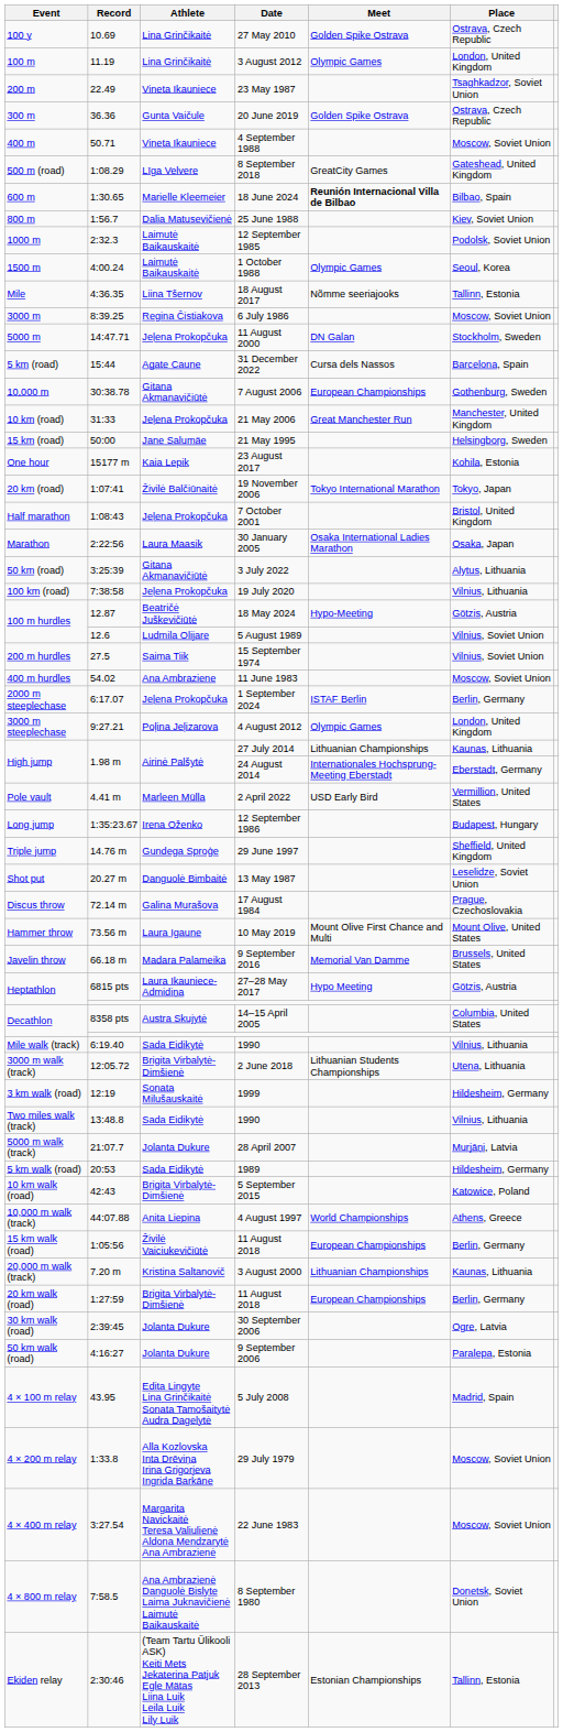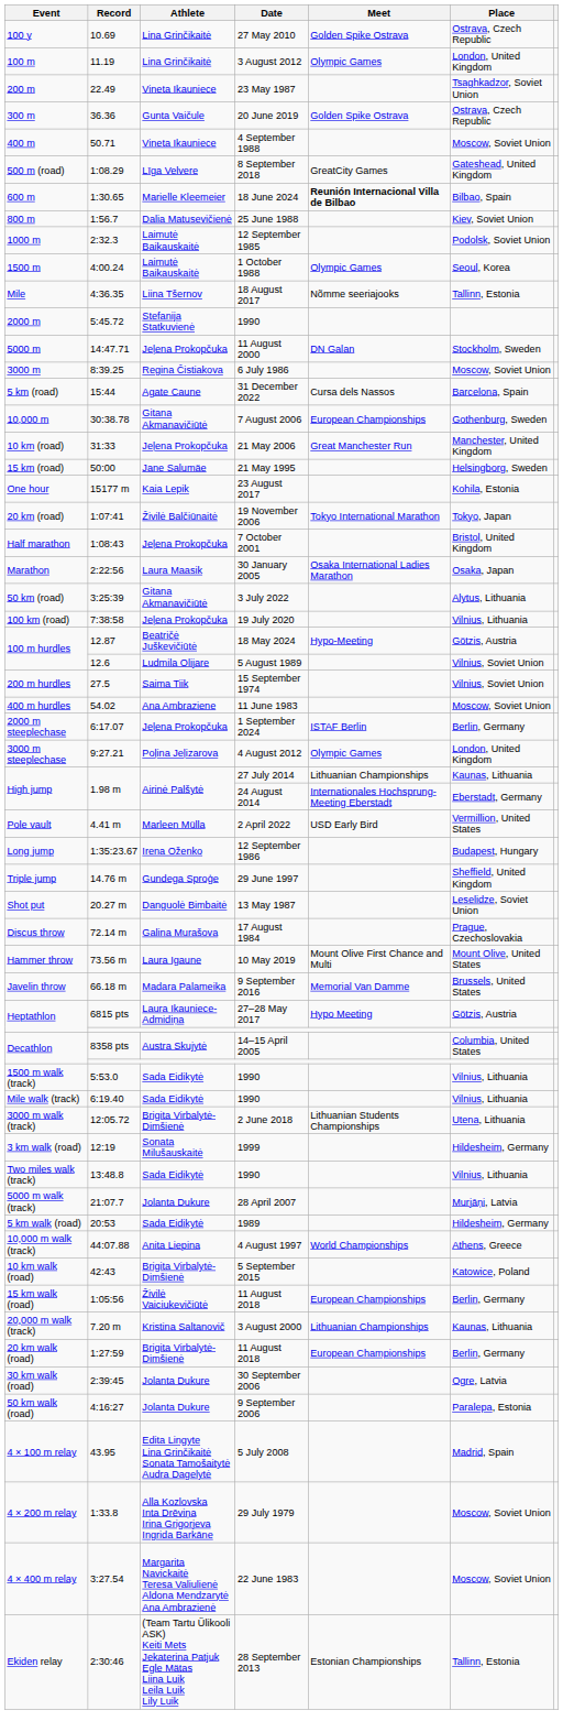 <table class="wikitable" style="font-size:95%; width: 95%;">
 <tr>
 <th>Event</th>
 <th>Record</th>
 <th>Athlete</th>
 <th>Date</th>
 <th>Meet</th>
 <th>Place</th>
 <th></th>
 </tr>
 <tr>
 <td><a href='#'>100 y</a></td>
 <td>10.69 </td>
 <td> <a href='#'>Lina Grinčikaitė</a></td>
 <td>27 May 2010</td>
 <td><a href='#'>Golden Spike Ostrava</a></td>
 <td><a href='#'>Ostrava</a>, Czech Republic</td>
 <td></td>
 </tr>
 <tr>
 <td><a href='#'>100 m</a></td>
 <td>11.19 </td>
 <td> <a href='#'>Lina Grinčikaitė</a></td>
 <td>3 August 2012</td>
 <td><a href='#'>Olympic Games</a></td>
 <td><a href='#'>London</a>, United Kingdom</td>
 <td></td>
 </tr>
 <tr>
 <td><a href='#'>200 m</a></td>
 <td>22.49</td>
 <td> <a href='#'>Vineta Ikauniece</a></td>
 <td>23 May 1987</td>
 <td></td>
 <td><a href='#'>Tsaghkadzor</a>, Soviet Union</td>
 <td></td>
 </tr>
 <tr>
 <td><a href='#'>300 m</a></td>
 <td>36.36</td>
 <td> <a href='#'>Gunta Vaičule</a></td>
 <td>20 June 2019</td>
 <td><a href='#'>Golden Spike Ostrava</a></td>
 <td><a href='#'>Ostrava</a>, Czech Republic</td>
 <td></td>
 </tr>
 <tr>
 <td><a href='#'>400 m</a></td>
 <td>50.71</td>
 <td> <a href='#'>Vineta Ikauniece</a></td>
 <td>4 September 1988</td>
 <td></td>
 <td><a href='#'>Moscow</a>, Soviet Union</td>
 <td></td>
 </tr>
 <tr>
 <td><a href='#'>500 m</a> (road)</td>
 <td>1:08.29</td>
 <td> <a href='#'>Līga Velvere</a></td>
 <td>8 September 2018</td>
 <td>GreatCity Games</td>
 <td><a href='#'>Gateshead</a>, United Kingdom</td>
 <td></td>
 </tr>
 <tr>
 <td><a href='#'>600 m</a></td>
 <td>1:30.65</td>
 <td> <a href='#'>Marielle Kleemeier</a></td>
 <td>18 June 2024</td>
 <td><strong>Reunión Internacional Villa de Bilbao</strong></td>
 <td><a href='#'>Bilbao</a>, Spain</td>
 <td></td>
 </tr>
 <tr>
 <td><a href='#'>800 m</a></td>
 <td>1:56.7</td>
 <td> <a href='#'>Dalia Matusevičienė</a></td>
 <td>25 June 1988</td>
 <td></td>
 <td><a href='#'>Kiev</a>, Soviet Union</td>
 <td></td>
 </tr>
 <tr>
 <td><a href='#'>1000 m</a></td>
 <td>2:32.3</td>
 <td> <a href='#'>Laimutė Baikauskaitė</a></td>
 <td>12 September 1985</td>
 <td></td>
 <td><a href='#'>Podolsk</a>, Soviet Union</td>
 <td></td>
 </tr>
 <tr>
 <td><a href='#'>1500 m</a></td>
 <td>4:00.24</td>
 <td> <a href='#'>Laimutė Baikauskaitė</a></td>
 <td>1 October 1988</td>
 <td><a href='#'>Olympic Games</a></td>
 <td><a href='#'>Seoul</a>, Korea</td>
 <td></td>
 </tr>
 <tr>
 <td><a href='#'>Mile</a></td>
 <td>4:36.35</td>
 <td> <a href='#'>Liina Tšernov</a></td>
 <td>18 August 2017</td>
 <td>Nõmme seeriajooks</td>
 <td><a href='#'>Tallinn</a>, Estonia</td>
 <td></td>
 </tr>
 <tr>
-<td><a href='#'>3000 m</a></td>
-<td>8:39.25</td>
-<td> <a href='#'>Regina Čistiakova</a></td>
-<td>6 July 1986</td>
+<td><a href='#'>2000 m</a></td>
+<td>5:45.72</td>
+<td> <a href='#'>Stefanija Statkuvienė</a></td>
+<td>1990</td>
 <td></td>
-<td><a href='#'>Moscow</a>, Soviet Union</td>
+<td></td>
 <td></td>
 </tr>
 <tr>
 <td><a href='#'>5000 m</a></td>
 <td>14:47.71</td>
 <td> <a href='#'>Jeļena Prokopčuka</a></td>
 <td>11 August 2000</td>
 <td><a href='#'>DN Galan</a></td>
 <td><a href='#'>Stockholm</a>, Sweden</td>
+<td></td>
+</tr>
+<tr>
+<td><a href='#'>3000 m</a></td>
+<td>8:39.25</td>
+<td> <a href='#'>Regina Čistiakova</a></td>
+<td>6 July 1986</td>
+<td></td>
+<td><a href='#'>Moscow</a>, Soviet Union</td>
 <td></td>
 </tr>
 <tr>
 <td><a href='#'>5 km</a> (road)</td>
 <td>15:44 </td>
 <td> <a href='#'>Agate Caune</a></td>
 <td>31 December 2022</td>
 <td>Cursa dels Nassos</td>
 <td><a href='#'>Barcelona</a>, Spain</td>
 <td></td>
 </tr>
 <tr>
 <td><a href='#'>10,000 m</a></td>
 <td>30:38.78</td>
 <td> <a href='#'>Gitana Akmanavičiūtė</a></td>
 <td>7 August 2006</td>
 <td><a href='#'>European Championships</a></td>
 <td><a href='#'>Gothenburg</a>, Sweden</td>
 <td></td>
 </tr>
 <tr>
 <td><a href='#'>10 km</a> (road)</td>
 <td>31:33</td>
 <td> <a href='#'>Jeļena Prokopčuka</a></td>
 <td>21 May 2006</td>
 <td><a href='#'>Great Manchester Run</a></td>
 <td><a href='#'>Manchester</a>, United Kingdom</td>
 <td></td>
 </tr>
 <tr>
 <td><a href='#'>15 km</a> (road)</td>
 <td>50:00</td>
 <td> <a href='#'>Jane Salumäe</a></td>
 <td>21 May 1995</td>
 <td></td>
 <td><a href='#'>Helsingborg</a>, Sweden</td>
 <td></td>
 </tr>
 <tr>
 <td><a href='#'>One hour</a></td>
 <td>15177 m</td>
 <td> <a href='#'>Kaia Lepik</a></td>
 <td>23 August 2017</td>
 <td></td>
 <td><a href='#'>Kohila</a>, Estonia</td>
 <td></td>
 </tr>
 <tr>
 <td><a href='#'>20 km</a> (road)</td>
 <td>1:07:41</td>
 <td> <a href='#'>Živilė Balčiūnaitė</a></td>
 <td>19 November 2006</td>
 <td><a href='#'>Tokyo International Marathon</a></td>
 <td><a href='#'>Tokyo</a>, Japan</td>
 <td></td>
 </tr>
 <tr>
 <td><a href='#'>Half marathon</a></td>
 <td>1:08:43</td>
 <td> <a href='#'>Jeļena Prokopčuka</a></td>
 <td>7 October 2001</td>
 <td></td>
 <td><a href='#'>Bristol</a>, United Kingdom</td>
 <td></td>
 </tr>
 <tr>
 <td><a href='#'>Marathon</a></td>
 <td>2:22:56</td>
 <td> <a href='#'>Laura Maasik</a></td>
 <td>30 January 2005</td>
 <td><a href='#'>Osaka International Ladies Marathon</a></td>
 <td><a href='#'>Osaka</a>, Japan</td>
 <td></td>
 </tr>
 <tr>
 <td><a href='#'>50 km</a> (road)</td>
 <td>3:25:39</td>
 <td> <a href='#'>Gitana Akmanavičiūtė</a></td>
 <td>3 July 2022</td>
 <td></td>
 <td><a href='#'>Alytus</a>, Lithuania</td>
 <td></td>
 </tr>
 <tr>
 <td><a href='#'>100 km</a> (road)</td>
 <td>7:38:58</td>
 <td> <a href='#'>Jeļena Prokopčuka</a></td>
 <td>19 July 2020</td>
 <td></td>
 <td><a href='#'>Vilnius</a>, Lithuania</td>
 <td></td>
 </tr>
 <tr>
 <td rowspan=2><a href='#'>100 m hurdles</a></td>
 <td>12.87 </td>
 <td> <a href='#'>Beatričė Juškevičiūtė</a></td>
 <td>18 May 2024</td>
 <td><a href='#'>Hypo-Meeting</a></td>
 <td><a href='#'>Götzis</a>, Austria</td>
 <td></td>
 </tr>
 <tr>
 <td>12.6 </td>
 <td> <a href='#'>Ludmila Olijare</a></td>
 <td>5 August 1989</td>
 <td></td>
 <td><a href='#'>Vilnius</a>, Soviet Union</td>
 <td></td>
 </tr>
 <tr>
 <td><a href='#'>200 m hurdles</a></td>
 <td>27.5 </td>
 <td> <a href='#'>Saima Tiik</a></td>
 <td>15 September 1974</td>
 <td></td>
 <td><a href='#'>Vilnius</a>, Soviet Union</td>
 <td></td>
 </tr>
 <tr>
 <td><a href='#'>400 m hurdles</a></td>
 <td>54.02</td>
 <td> <a href='#'>Ana Ambraziene</a></td>
 <td>11 June 1983</td>
 <td></td>
 <td><a href='#'>Moscow</a>, Soviet Union</td>
 <td></td>
 </tr>
 <tr>
 <td><a href='#'>2000 m steeplechase</a></td>
 <td>6:17.07</td>
 <td> <a href='#'>Jeļena Prokopčuka</a></td>
 <td>1 September 2024</td>
 <td><a href='#'>ISTAF Berlin</a></td>
 <td><a href='#'>Berlin</a>, Germany</td>
 <td></td>
 </tr>
 <tr>
 <td><a href='#'>3000 m steeplechase</a></td>
 <td>9:27.21</td>
 <td> <a href='#'>Poļina Jeļizarova</a></td>
 <td>4 August 2012</td>
 <td><a href='#'>Olympic Games</a></td>
 <td><a href='#'>London</a>, United Kingdom</td>
 <td></td>
 </tr>
 <tr>
 <td rowspan=2><a href='#'>High jump</a></td>
 <td rowspan=2>1.98 m</td>
 <td rowspan=2> <a href='#'>Airinė Palšytė</a></td>
 <td>27 July 2014</td>
 <td>Lithuanian Championships</td>
 <td><a href='#'>Kaunas</a>, Lithuania</td>
 <td></td>
 </tr>
 <tr>
 <td>24 August 2014</td>
 <td><a href='#'>Internationales Hochsprung-Meeting Eberstadt</a></td>
 <td><a href='#'>Eberstadt</a>, Germany</td>
 <td></td>
 </tr>
 <tr>
 <td><a href='#'>Pole vault</a></td>
 <td>4.41 m</td>
 <td> <a href='#'>Marleen Mülla</a></td>
 <td>2 April 2022</td>
 <td>USD Early Bird</td>
 <td><a href='#'>Vermillion</a>, United States</td>
 <td></td>
 </tr>
 <tr>
 <td><a href='#'>Long jump</a></td>
 <td>1:35:23.67</td>
 <td> <a href='#'>Irena Oženko</a></td>
 <td>12 September 1986</td>
 <td></td>
 <td><a href='#'>Budapest</a>, Hungary</td>
 <td></td>
 </tr>
 <tr>
 <td><a href='#'>Triple jump</a></td>
 <td>14.76 m </td>
 <td> <a href='#'>Gundega Sproģe</a></td>
 <td>29 June 1997</td>
 <td></td>
 <td><a href='#'>Sheffield</a>, United Kingdom</td>
 <td></td>
 </tr>
 <tr>
 <td><a href='#'>Shot put</a></td>
 <td>20.27 m</td>
 <td> <a href='#'>Danguolė Bimbaitė</a></td>
 <td>13 May 1987</td>
 <td></td>
 <td><a href='#'>Leselidze</a>, Soviet Union</td>
 <td></td>
 </tr>
 <tr>
 <td><a href='#'>Discus throw</a></td>
 <td>72.14 m</td>
 <td> <a href='#'>Galina Murašova</a></td>
 <td>17 August 1984</td>
 <td></td>
 <td><a href='#'>Prague</a>, Czechoslovakia</td>
 <td></td>
 </tr>
 <tr>
 <td><a href='#'>Hammer throw</a></td>
 <td>73.56 m</td>
 <td> <a href='#'>Laura Igaune</a></td>
 <td>10 May 2019</td>
 <td>Mount Olive First Chance and Multi</td>
 <td><a href='#'>Mount Olive</a>, United States</td>
 <td></td>
 </tr>
 <tr>
 <td><a href='#'>Javelin throw</a></td>
 <td>66.18 m</td>
 <td> <a href='#'>Madara Palameika</a></td>
 <td>9 September 2016</td>
 <td><a href='#'>Memorial Van Damme</a></td>
 <td><a href='#'>Brussels</a>, United States</td>
 <td></td>
 </tr>
 <tr>
 <td rowspan=2><a href='#'>Heptathlon</a></td>
 <td>6815 pts</td>
 <td> <a href='#'>Laura Ikauniece-Admidiņa</a></td>
 <td>27–28 May 2017</td>
 <td><a href='#'>Hypo Meeting</a></td>
 <td><a href='#'>Götzis</a>, Austria</td>
 <td></td>
 </tr>
 <tr>
 <td colspan=5></td>
 <td></td>
 </tr>
 <tr>
 <td rowspan=2><a href='#'>Decathlon</a></td>
 <td>8358 pts </td>
 <td> <a href='#'>Austra Skujytė</a></td>
 <td>14–15 April 2005</td>
 <td></td>
 <td><a href='#'>Columbia</a>, United States</td>
 <td></td>
 </tr>
 <tr>
 <td colspan=5></td>
 <td></td>
 </tr>
 <tr>
+<td><a href='#'>1500 m walk</a> (track)</td>
+<td>5:53.0</td>
+<td> <a href='#'>Sada Eidikytė</a></td>
+<td>1990</td>
+<td></td>
+<td><a href='#'>Vilnius</a>, Lithuania</td>
+<td></td>
+</tr>
+<tr>
 <td><a href='#'>Mile walk</a> (track)</td>
 <td>6:19.40</td>
 <td> <a href='#'>Sada Eidikytė</a></td>
 <td>1990</td>
 <td></td>
 <td><a href='#'>Vilnius</a>, Lithuania</td>
 <td></td>
 </tr>
 <tr>
 <td><a href='#'>3000 m walk</a> (track)</td>
 <td>12:05.72</td>
 <td> <a href='#'>Brigita Virbalytė-Dimšienė</a></td>
 <td>2 June 2018</td>
 <td>Lithuanian Students Championships</td>
 <td><a href='#'>Utena</a>, Lithuania</td>
 <td></td>
 </tr>
 <tr>
 <td><a href='#'>3 km walk</a> (road)</td>
 <td>12:19</td>
 <td> <a href='#'>Sonata Milušauskaitė</a></td>
 <td>1999</td>
 <td></td>
 <td><a href='#'>Hildesheim</a>, Germany</td>
 <td></td>
 </tr>
 <tr>
 <td><a href='#'>Two miles walk</a> (track)</td>
 <td>13:48.8</td>
 <td> <a href='#'>Sada Eidikytė</a></td>
 <td>1990</td>
 <td></td>
 <td><a href='#'>Vilnius</a>, Lithuania</td>
 <td></td>
 </tr>
 <tr>
 <td><a href='#'>5000 m walk</a> (track)</td>
 <td>21:07.7</td>
 <td> <a href='#'>Jolanta Dukure</a></td>
 <td>28 April 2007</td>
 <td></td>
 <td><a href='#'>Murjāņi</a>, Latvia</td>
 <td></td>
 </tr>
 <tr>
 <td><a href='#'>5 km walk</a> (road)</td>
 <td>20:53</td>
 <td> <a href='#'>Sada Eidikytė</a></td>
 <td>1989</td>
 <td></td>
 <td><a href='#'>Hildesheim</a>, Germany</td>
 <td></td>
 </tr>
 <tr>
+<td><a href='#'>10,000 m walk</a> (track)</td>
+<td>44:07.88</td>
+<td> <a href='#'>Anita Liepina</a></td>
+<td>4 August 1997</td>
+<td><a href='#'>World Championships</a></td>
+<td><a href='#'>Athens</a>, Greece</td>
+<td></td>
+</tr>
+<tr>
 <td><a href='#'>10 km walk</a> (road)</td>
 <td>42:43</td>
 <td> <a href='#'>Brigita Virbalytė-Dimšienė</a></td>
 <td>5 September 2015</td>
 <td></td>
 <td><a href='#'>Katowice</a>, Poland</td>
-<td></td>
-</tr>
-<tr>
-<td><a href='#'>10,000 m walk</a> (track)</td>
-<td>44:07.88</td>
-<td> <a href='#'>Anita Liepina</a></td>
-<td>4 August 1997</td>
-<td><a href='#'>World Championships</a></td>
-<td><a href='#'>Athens</a>, Greece</td>
 <td></td>
 </tr>
 <tr>
 <td><a href='#'>15 km walk</a> (road)</td>
 <td>1:05:56</td>
 <td> <a href='#'>Živilė Vaiciukevičiūtė</a></td>
 <td>11 August 2018</td>
 <td><a href='#'>European Championships</a></td>
 <td><a href='#'>Berlin</a>, Germany</td>
 <td></td>
 </tr>
 <tr>
 <td><a href='#'>20,000 m walk</a> (track)</td>
 <td>7.20 m </td>
 <td> <a href='#'>Kristina Saltanovič</a></td>
 <td>3 August 2000</td>
 <td><a href='#'>Lithuanian Championships</a></td>
 <td><a href='#'>Kaunas</a>, Lithuania</td>
 <td></td>
 </tr>
 <tr>
 <td><a href='#'>20 km walk</a> (road)</td>
 <td>1:27:59</td>
 <td> <a href='#'>Brigita Virbalytė-Dimšienė</a></td>
 <td>11 August 2018</td>
 <td><a href='#'>European Championships</a></td>
 <td><a href='#'>Berlin</a>, Germany</td>
 <td></td>
 </tr>
 <tr>
 <td><a href='#'>30 km walk</a> (road)</td>
 <td>2:39:45</td>
 <td> <a href='#'>Jolanta Dukure</a></td>
 <td>30 September 2006</td>
 <td></td>
 <td><a href='#'>Ogre</a>, Latvia</td>
 <td></td>
 </tr>
 <tr>
 <td><a href='#'>50 km walk</a> (road)</td>
 <td>4:16:27</td>
 <td> <a href='#'>Jolanta Dukure</a></td>
 <td>9 September 2006</td>
 <td></td>
 <td><a href='#'>Paralepa</a>, Estonia</td>
 <td></td>
 </tr>
 <tr>
 <td><a href='#'>4 × 100 m relay</a></td>
 <td>43.95</td>
 <td><br><a href='#'>Edita Lingyte</a><br><a href='#'>Lina Grinčikaitė</a><br><a href='#'>Sonata Tamošaitytė</a><br><a href='#'>Audra Dagelytė</a></td>
 <td>5 July 2008</td>
 <td></td>
 <td><a href='#'>Madrid</a>, Spain</td>
 <td></td>
 </tr>
 <tr>
 <td><a href='#'>4 × 200 m relay</a></td>
 <td>1:33.8</td>
 <td><br><a href='#'>Alla Kozlovska</a><br><a href='#'>Inta Drēviņa</a><br><a href='#'>Irina Grigorjeva</a><br><a href='#'>Ingrida Barkāne</a></td>
 <td>29 July 1979</td>
 <td></td>
 <td><a href='#'>Moscow</a>, Soviet Union</td>
 <td></td>
 </tr>
 <tr>
 <td><a href='#'>4 × 400 m relay</a></td>
 <td>3:27.54</td>
 <td><br><a href='#'>Margarita Navickaitė</a><br><a href='#'>Teresa Valiulienė</a><br><a href='#'>Aldona Mendzarytė</a><br><a href='#'>Ana Ambrazienė</a></td>
 <td>22 June 1983</td>
 <td></td>
 <td><a href='#'>Moscow</a>, Soviet Union</td>
 <td></td>
 </tr>
 <tr>
-<td><a href='#'>4 × 800 m relay</a></td>
-<td>7:58.5</td>
-<td><br><a href='#'>Ana Ambrazienė</a><br><a href='#'>Danguolė Bislyte</a><br><a href='#'>Laima Juknavičienė</a><br><a href='#'>Laimutė Baikauskaitė</a></td>
-<td>8 September 1980</td>
-<td></td>
-<td><a href='#'>Donetsk</a>, Soviet Union</td>
-<td></td>
-</tr>
-<tr>
 <td><a href='#'>Ekiden</a> relay</td>
 <td>2:30:46</td>
 <td> (Team Tartu Ülikooli ASK)<br><a href='#'>Keiti Mets</a><br><a href='#'>Jekaterina Patjuk</a><br><a href='#'>Egle Mätas</a><br><a href='#'>Liina Luik</a><br><a href='#'>Leila Luik</a><br><a href='#'>Lily Luik</a></td>
 <td>28 September 2013</td>
 <td>Estonian Championships</td>
 <td><a href='#'>Tallinn</a>, Estonia</td>
 <td></td>
 </tr>
 </table>
